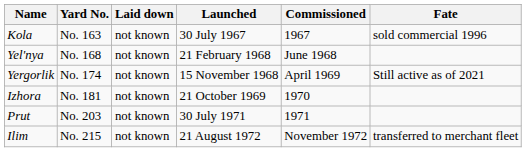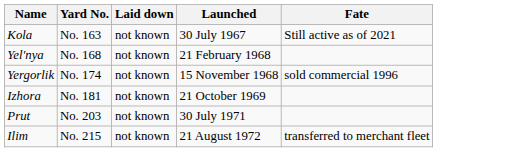 <table class="wikitable">
 <tr>
 <th><strong>Name</strong></th>
 <th><strong>Yard No.</strong></th>
 <th><strong>Laid down</strong></th>
 <th><strong>Launched</strong></th>
-<th><strong>Commissioned</strong></th>
 <th><strong>Fate</strong></th>
 </tr>
 <tr>
 <td><em>Kola</em></td>
 <td>No. 163</td>
 <td>not known</td>
 <td>30 July 1967</td>
-<td>1967</td>
-<td>sold commercial 1996</td>
+<td>Still active as of 2021</td>
 </tr>
 <tr>
 <td><em>Yel'nya</em></td>
 <td>No. 168</td>
 <td>not known</td>
 <td>21 February 1968</td>
-<td>June 1968</td>
 <td></td>
 </tr>
 <tr>
 <td><em>Yergorlik</em></td>
 <td>No. 174</td>
 <td>not known</td>
 <td>15 November 1968</td>
-<td>April 1969</td>
-<td>Still active as of 2021</td>
+<td>sold commercial 1996</td>
 </tr>
 <tr>
 <td><em>Izhora</em></td>
 <td>No. 181</td>
 <td>not known</td>
 <td>21 October 1969</td>
-<td>1970</td>
 <td></td>
 </tr>
 <tr>
 <td><em>Prut</em></td>
 <td>No. 203</td>
 <td>not known</td>
 <td>30 July 1971</td>
-<td>1971</td>
 <td></td>
 </tr>
 <tr>
 <td><em>Ilim</em></td>
 <td>No. 215</td>
 <td>not known</td>
 <td>21 August 1972</td>
-<td>November 1972</td>
 <td>transferred to merchant fleet</td>
 </tr>
 </table>
